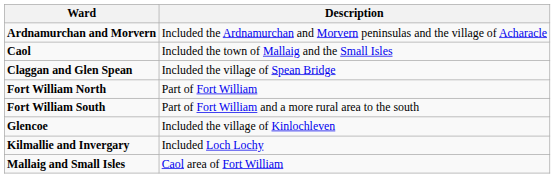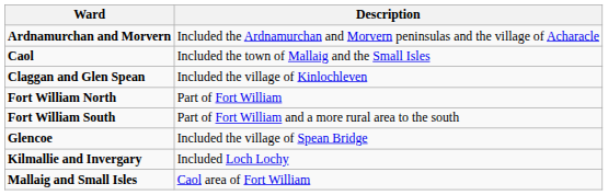 <table class="wikitable">
 <tr>
 <th>Ward</th>
 <th>Description</th>
 </tr>
 <tr>
 <td><strong>Ardnamurchan and Morvern</strong></td>
 <td>Included the <a href='#'>Ardnamurchan</a> and <a href='#'>Morvern</a> peninsulas and the village of <a href='#'>Acharacle</a></td>
 </tr>
 <tr>
 <td><strong>Caol</strong></td>
 <td>Included the town of <a href='#'>Mallaig</a> and the <a href='#'>Small Isles</a></td>
 </tr>
 <tr>
 <td><strong>Claggan and Glen Spean</strong></td>
-<td>Included the village of <a href='#'>Spean Bridge</a></td>
+<td>Included the village of <a href='#'>Kinlochleven</a></td>
 </tr>
 <tr>
 <td><strong>Fort William North</strong></td>
 <td>Part of <a href='#'>Fort William</a></td>
 </tr>
 <tr>
 <td><strong>Fort William South</strong></td>
 <td>Part of <a href='#'>Fort William</a> and a more rural area to the south</td>
 </tr>
 <tr>
 <td><strong>Glencoe</strong></td>
-<td>Included the village of <a href='#'>Kinlochleven</a></td>
+<td>Included the village of <a href='#'>Spean Bridge</a></td>
 </tr>
 <tr>
 <td><strong>Kilmallie and Invergary</strong></td>
 <td>Included <a href='#'>Loch Lochy</a></td>
 </tr>
 <tr>
 <td><strong>Mallaig and Small Isles</strong></td>
 <td><a href='#'>Caol</a> area of <a href='#'>Fort William</a></td>
 </tr>
 </table>
